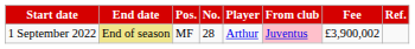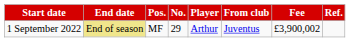 <table class="wikitable plainrowheaders sortable">
 <tr>
 <th style="background:#d50000; color:white;"><strong>Start date</strong></th>
 <th style="background:#d50000; color:white;"><strong>End date</strong></th>
 <th style="background:#d50000; color:white;"><strong>Pos.</strong></th>
 <th style="background:#d50000; color:white;"><strong>No.</strong></th>
 <th style="background:#d50000; color:white;"><strong>Player</strong></th>
 <th style="background:#d50000; color:white;"><strong>From club</strong></th>
 <th style="background:#d50000; color:white;"><strong>Fee</strong></th>
 <th style="background:#d50000; color:white;"><strong>Ref.</strong></th>
 </tr>
 <tr>
 <td>1 September 2022</td>
 <td style="background: khaki;">End of season</td>
 <td>MF</td>
-<td>28</td>
+<td>29</td>
 <td> <a href='#'>Arthur</a></td>
-<td style="background: pink;"> <a href='#'>Juventus</a></td>
+<td> <a href='#'>Juventus</a></td>
 <td>£3,900,002</td>
 <td></td>
 </tr>
 </table>
